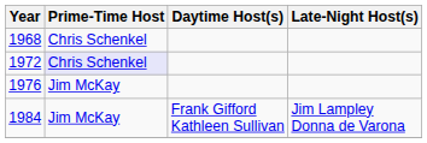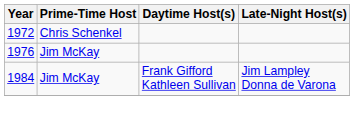 <table class="wikitable">
 <tr>
 <th>Year</th>
 <th>Prime-Time Host</th>
 <th>Daytime Host(s)</th>
 <th>Late-Night Host(s)</th>
 </tr>
 <tr>
-<td><a href='#'>1968</a></td>
+<td><a href='#'>1972</a></td>
 <td><a href='#'>Chris Schenkel</a></td>
-<td></td>
-<td></td>
-</tr>
-<tr>
-<td><a href='#'>1972</a></td>
-<td style="background: lavender;"><a href='#'>Chris Schenkel</a></td>
 <td></td>
 <td></td>
 </tr>
 <tr>
 <td><a href='#'>1976</a></td>
 <td><a href='#'>Jim McKay</a></td>
 <td></td>
 <td></td>
 </tr>
 <tr>
 <td><a href='#'>1984</a></td>
 <td><a href='#'>Jim McKay</a></td>
 <td><a href='#'>Frank Gifford</a><br><a href='#'>Kathleen Sullivan</a></td>
 <td><a href='#'>Jim Lampley</a><br><a href='#'>Donna de Varona</a></td>
 </tr>
 <tr>
 </tr>
 </table>
